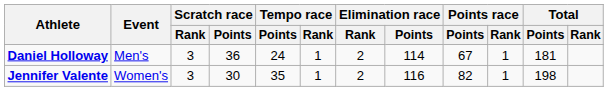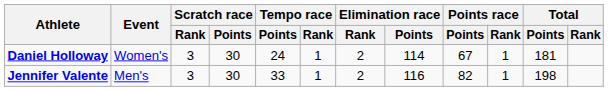 <table class=wikitable style=font-size:90%;text-align:center>
 <tr>
 <th rowspan=2>Athlete</th>
 <th rowspan=2>Event</th>
 <th colspan=2>Scratch race</th>
 <th colspan=2>Tempo race</th>
 <th colspan=2>Elimination race</th>
 <th colspan=2>Points race</th>
 <th colspan=2>Total</th>
 </tr>
 <tr style=font-size:95%>
 <th>Rank</th>
 <th>Points</th>
 <th>Points</th>
 <th>Rank</th>
 <th>Rank</th>
 <th>Points</th>
 <th>Points</th>
 <th>Rank</th>
 <th>Points</th>
 <th>Rank</th>
 </tr>
 <tr>
 <td align=left><strong><a href='#'>Daniel Holloway</a></strong></td>
-<td align=left><a href='#'>Men's</a></td>
+<td align=left><a href='#'>Women's</a></td>
 <td>3</td>
-<td>36</td>
+<td>30</td>
 <td>24</td>
 <td>1</td>
 <td>2</td>
 <td>114</td>
 <td>67</td>
 <td>1</td>
 <td>181</td>
 <td></td>
 </tr>
 <tr>
 <td align=left><strong><a href='#'>Jennifer Valente</a></strong></td>
-<td align=left><a href='#'>Women's</a></td>
+<td align=left><a href='#'>Men's</a></td>
 <td>3</td>
 <td>30</td>
-<td>35</td>
+<td>33</td>
 <td>1</td>
 <td>2</td>
 <td>116</td>
 <td>82</td>
 <td>1</td>
 <td>198</td>
 <td></td>
 </tr>
 </table>
